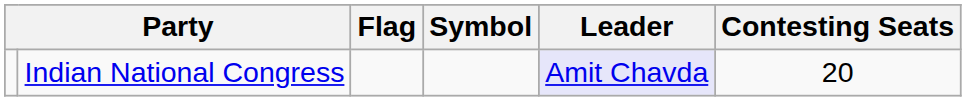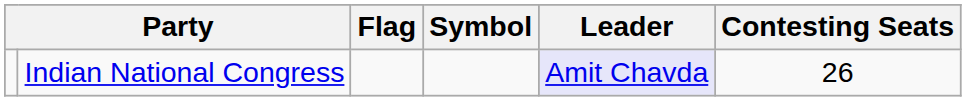 <table class="wikitable " style="text-align:center">
 <tr>
 <th colspan="2">Party</th>
 <th>Flag</th>
 <th>Symbol</th>
 <th>Leader</th>
 <th>Contesting Seats</th>
 </tr>
 <tr>
 <td></td>
 <td><a href='#'>Indian National Congress</a></td>
 <td></td>
 <td></td>
 <td style="background: lavender;"><a href='#'>Amit Chavda</a></td>
-<td>20</td>
+<td>26</td>
 </tr>
 </table>
